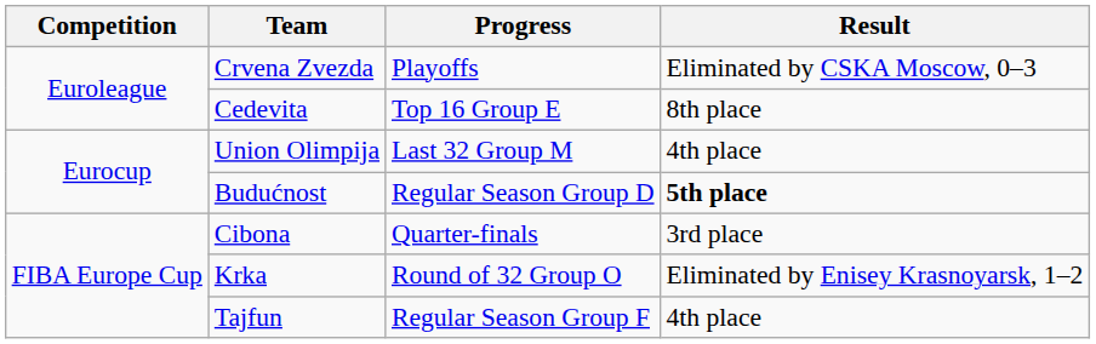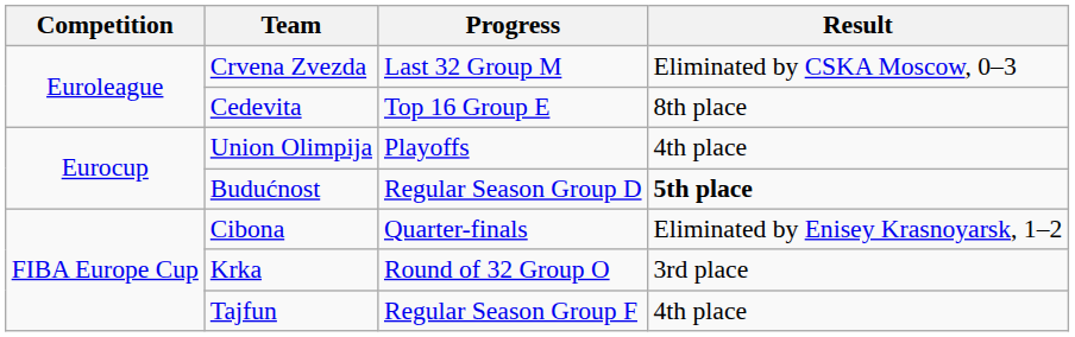 <table class="wikitable">
 <tr>
 <th>Competition</th>
 <th>Team</th>
 <th>Progress</th>
 <th>Result</th>
 </tr>
 <tr>
 <td align="center" rowspan=2><a href='#'>Euroleague</a></td>
 <td> <a href='#'>Crvena Zvezda</a></td>
-<td><a href='#'>Playoffs</a></td>
+<td><a href='#'>Last 32 Group M</a></td>
 <td>Eliminated by  <a href='#'>CSKA Moscow</a>,  0–3</td>
 </tr>
 <tr>
 <td> <a href='#'>Cedevita</a></td>
 <td><a href='#'>Top 16 Group E</a></td>
 <td>8th place</td>
 </tr>
 <tr>
 <td align="center" rowspan=2><a href='#'>Eurocup</a></td>
 <td> <a href='#'>Union Olimpija</a></td>
-<td><a href='#'>Last 32 Group M</a></td>
+<td><a href='#'>Playoffs</a></td>
 <td>4th place</td>
 </tr>
 <tr>
 <td> <a href='#'>Budućnost</a></td>
 <td><a href='#'>Regular Season Group D</a></td>
 <td><strong>5th place</strong></td>
 </tr>
 <tr>
 <td align="center" rowspan=3><a href='#'>FIBA Europe Cup</a></td>
 <td> <a href='#'>Cibona</a></td>
 <td><a href='#'>Quarter-finals</a></td>
-<td>3rd place</td>
+<td>Eliminated by  <a href='#'>Enisey Krasnoyarsk</a>,  1–2</td>
 </tr>
 <tr>
 <td> <a href='#'>Krka</a></td>
 <td><a href='#'>Round of 32 Group O</a></td>
-<td>Eliminated by  <a href='#'>Enisey Krasnoyarsk</a>,  1–2</td>
+<td>3rd place</td>
 </tr>
 <tr>
 <td> <a href='#'>Tajfun</a></td>
 <td><a href='#'>Regular Season Group F</a></td>
 <td>4th place</td>
 </tr>
 </table>
